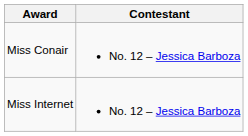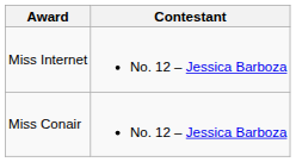 <table class="wikitable sortable" style="font-size: 95%;">
 <tr>
 <th>Award</th>
 <th>Contestant</th>
 </tr>
 <tr>
+<td>Miss Internet</td>
+<td><br><ul><li>No. 12 – <a href='#'>Jessica Barboza</a></li></ul></td>
+</tr>
+<tr>
 <td>Miss Conair</td>
 <td><br><ul><li>No. 12 – <a href='#'>Jessica Barboza</a></li></ul></td>
 </tr>
-<tr>
-<td>Miss Internet</td>
-<td><br><ul><li>No. 12 – <a href='#'>Jessica Barboza</a></li></ul></td>
-</tr>
 </table>
